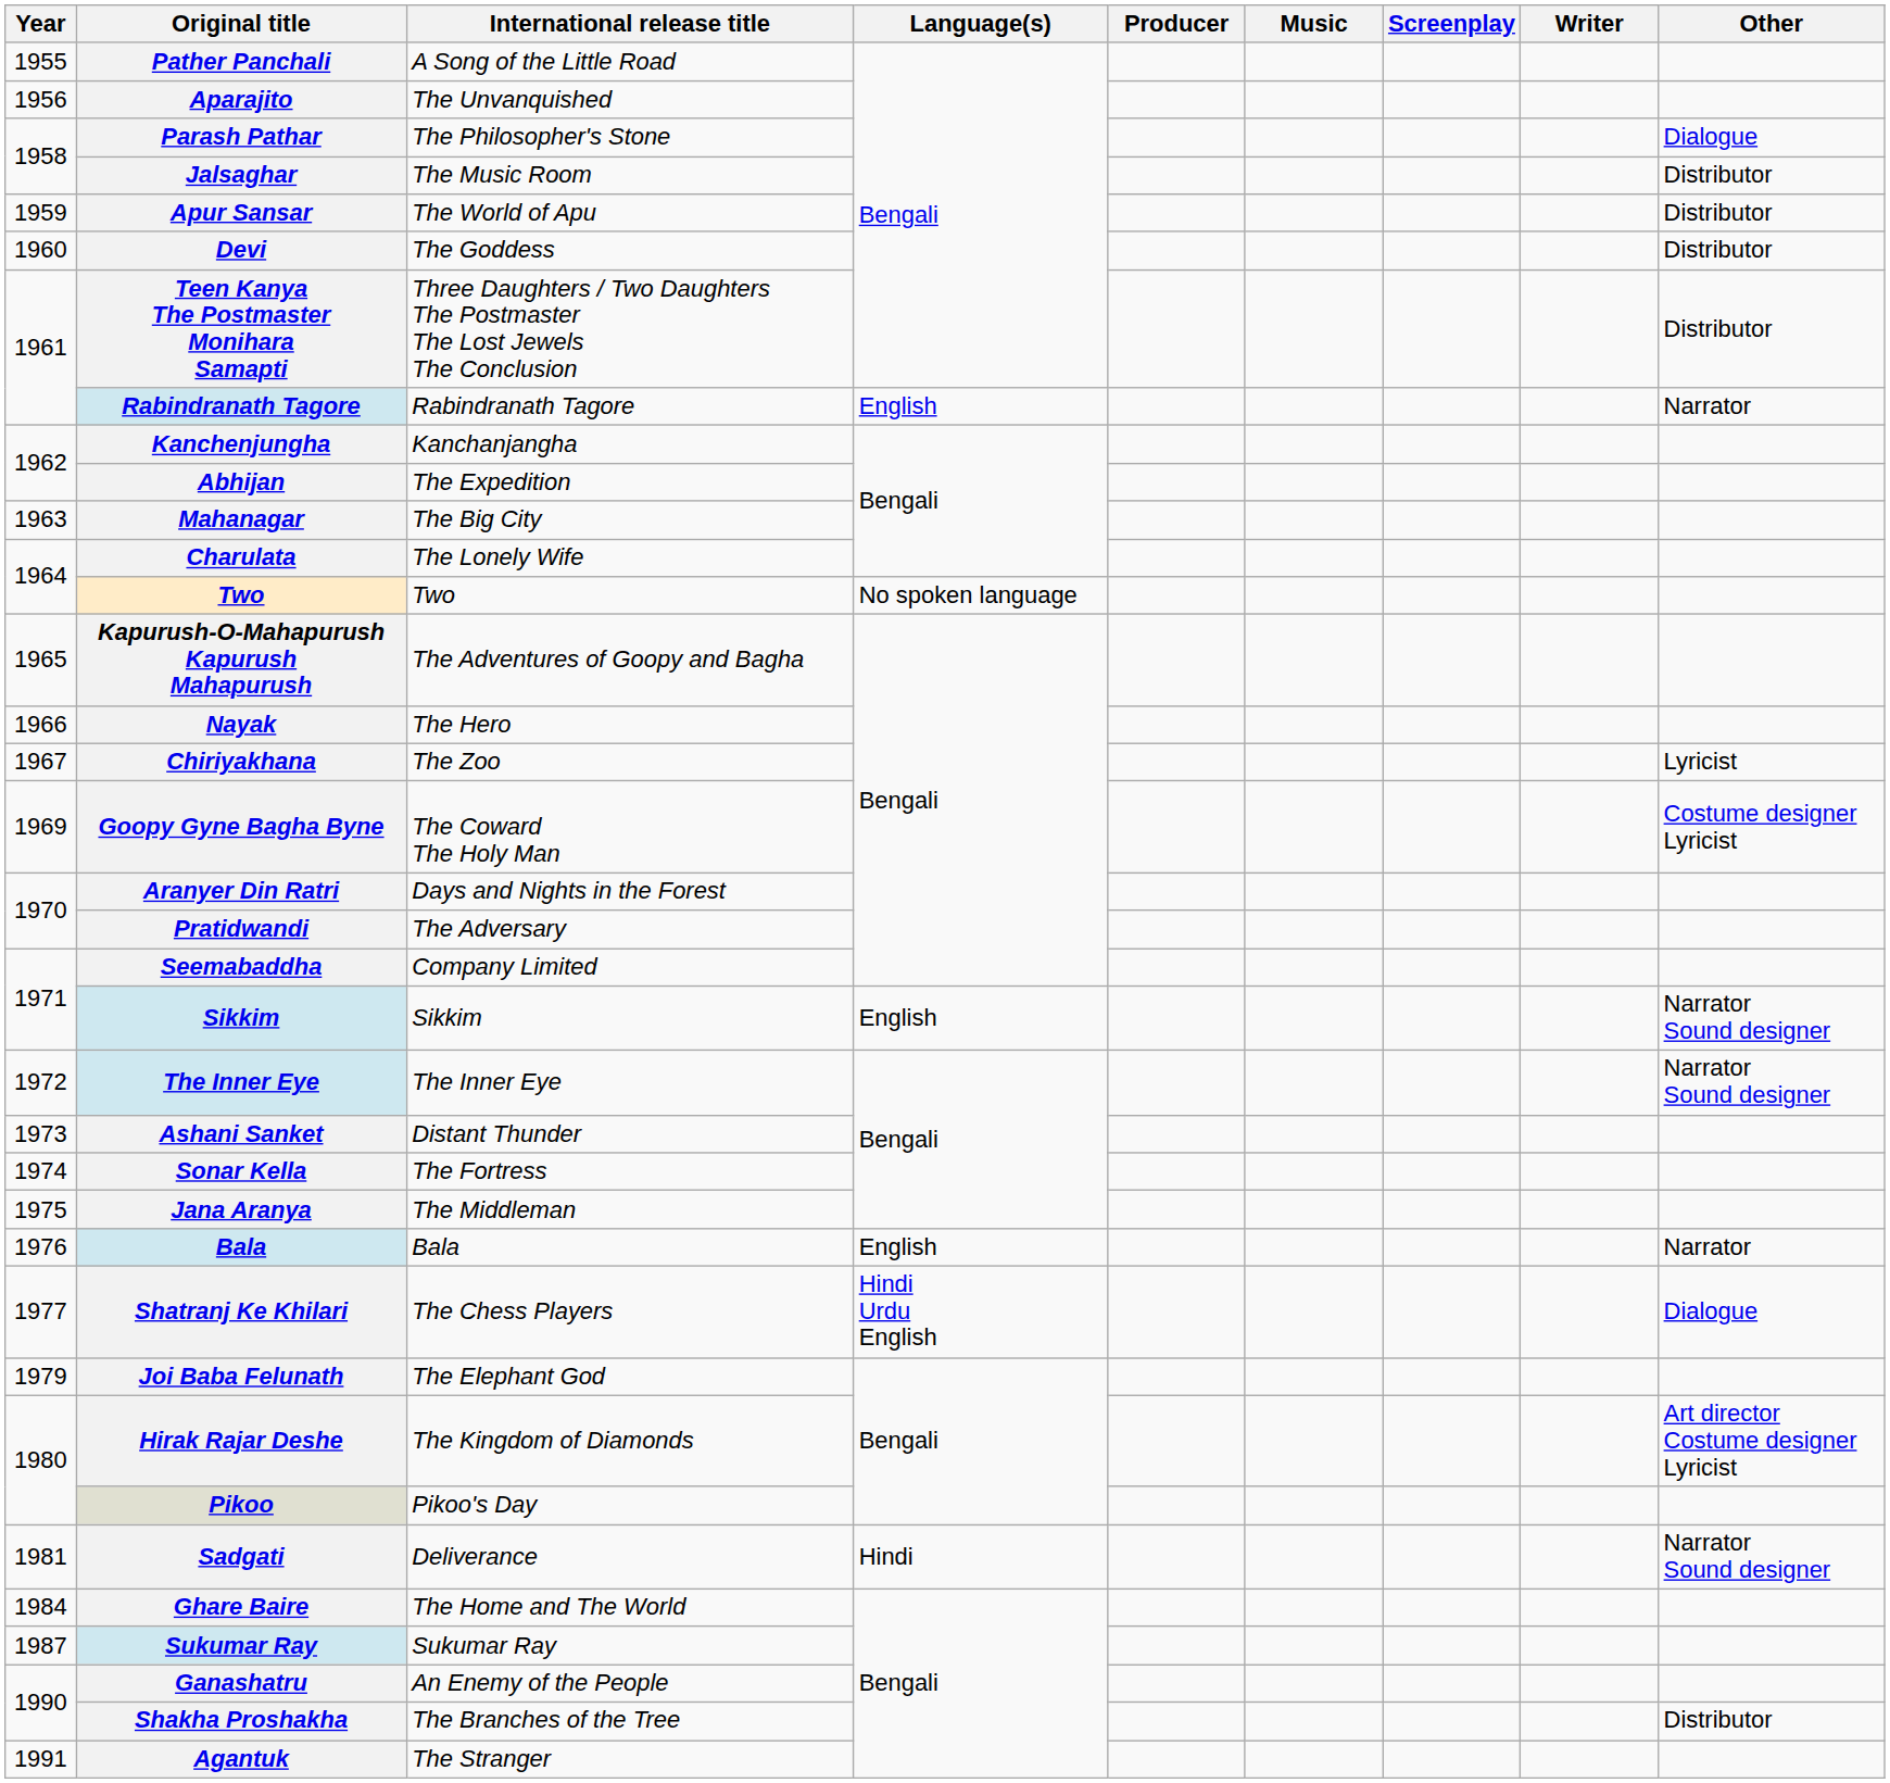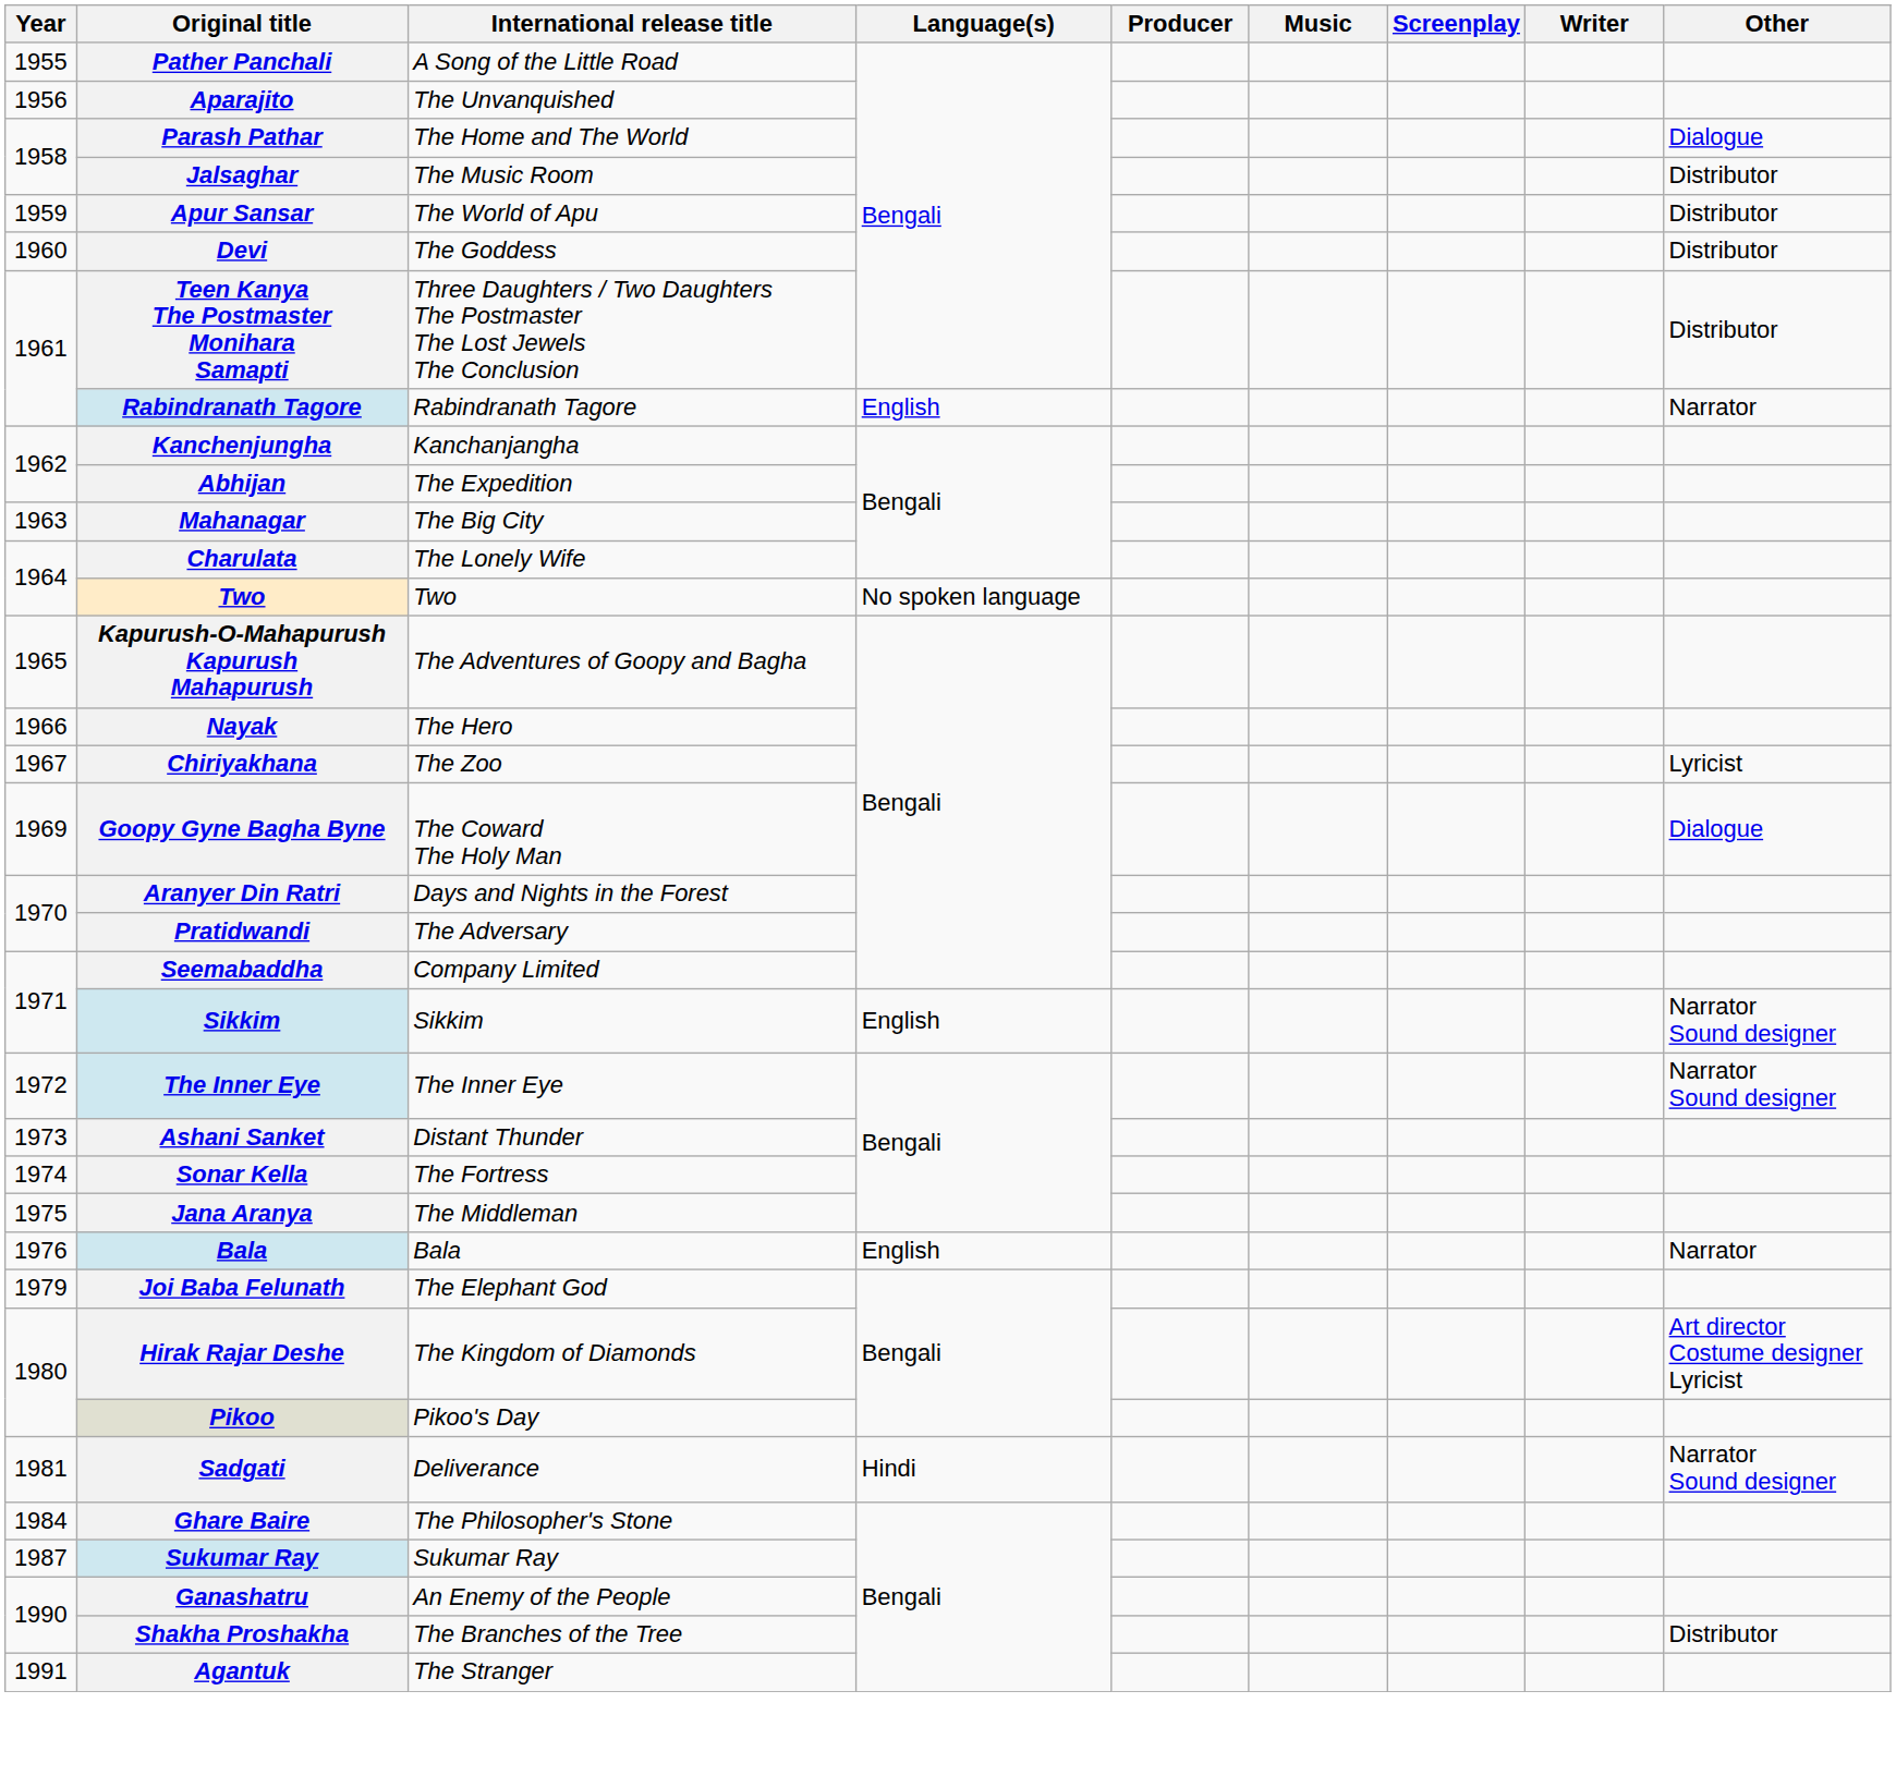 <table class="wikitable plainrowheaders sortable" style="width:100%;">
 <tr>
 <th scope="col">Year</th>
 <th scope="col">Original title</th>
 <th scope="col">International release title</th>
 <th scope="col">Language(s)</th>
 <th scope="col" style="width:85px;">Producer</th>
 <th scope="col" style="width:85px;">Music</th>
 <th scope="col" style="width:85px;"><a href='#'>Screenplay</a></th>
 <th scope="col" style="width:85px;">Writer</th>
 <th scope="col">Other</th>
 </tr>
 <tr>
 <td style="text-align:center;">1955</td>
 <th scope="row"><em><a href='#'>Pather Panchali</a></em></th>
 <td><em>A Song of the Little Road</em></td>
 <td rowspan="7"><a href='#'>Bengali</a></td>
 <td></td>
 <td></td>
 <td></td>
 <td></td>
 <td></td>
 </tr>
 <tr>
 <td style="text-align:center;">1956</td>
 <th scope="row"><em><a href='#'>Aparajito</a></em></th>
 <td><em>The Unvanquished</em></td>
 <td></td>
 <td></td>
 <td></td>
 <td></td>
 <td></td>
 </tr>
 <tr>
 <td rowspan="2" style="text-align:center;">1958</td>
 <th scope="row"><em><a href='#'>Parash Pathar</a></em></th>
-<td><em>The Philosopher's Stone</em></td>
+<td><em>The Home and The World</em></td>
 <td></td>
 <td></td>
 <td></td>
 <td></td>
 <td><a href='#'>Dialogue</a></td>
 </tr>
 <tr>
 <th scope="row"><em><a href='#'>Jalsaghar</a></em></th>
 <td><em>The Music Room</em></td>
 <td></td>
 <td></td>
 <td></td>
 <td></td>
 <td>Distributor</td>
 </tr>
 <tr>
 <td style="text-align:center;">1959</td>
 <th scope="row"><em><a href='#'>Apur Sansar</a></em></th>
 <td><em>The World of Apu</em></td>
 <td></td>
 <td></td>
 <td></td>
 <td></td>
 <td>Distributor</td>
 </tr>
 <tr>
 <td style="text-align:center;">1960</td>
 <th scope="row"><a href='#'><em>Devi</em></a></th>
 <td><em>The Goddess</em></td>
 <td></td>
 <td></td>
 <td></td>
 <td></td>
 <td>Distributor</td>
 </tr>
 <tr>
 <td rowspan="2" style="text-align:center;">1961</td>
 <th scope="row"><em><a href='#'>Teen Kanya</a></em><br><em><a href='#'>The Postmaster</a></em><br><em><a href='#'>Monihara</a></em><br><em><a href='#'>Samapti</a></em></th>
 <td><em> Three Daughters / Two Daughters</em><br><em>The Postmaster</em><br><em>The Lost Jewels</em><br><em>The Conclusion</em></td>
 <td></td>
 <td></td>
 <td></td>
 <td></td>
 <td>Distributor</td>
 </tr>
 <tr>
 <th scope="row" style="background-color:#CEE8F0;"><em><a href='#'>Rabindranath Tagore</a></em> </th>
 <td><em>Rabindranath Tagore</em></td>
 <td><a href='#'>English</a></td>
 <td></td>
 <td></td>
 <td></td>
 <td></td>
 <td>Narrator</td>
 </tr>
 <tr>
 <td rowspan="2" style="text-align:center;">1962</td>
 <th scope="row"><em><a href='#'>Kanchenjungha</a></em></th>
 <td><em>Kanchanjangha</em></td>
 <td rowspan="4">Bengali</td>
 <td></td>
 <td></td>
 <td></td>
 <td></td>
 <td></td>
 </tr>
 <tr>
 <th scope="row"><em><a href='#'>Abhijan</a></em></th>
 <td><em>The Expedition</em></td>
 <td></td>
 <td></td>
 <td></td>
 <td></td>
 <td></td>
 </tr>
 <tr>
 <td style="text-align:center;">1963</td>
 <th scope="row"><em><a href='#'>Mahanagar</a></em></th>
 <td><em>The Big City</em></td>
 <td></td>
 <td></td>
 <td></td>
 <td></td>
 <td></td>
 </tr>
 <tr>
 <td rowspan="2" style="text-align:center;">1964</td>
 <th scope="row"><em><a href='#'>Charulata</a></em></th>
 <td><em>The Lonely Wife</em></td>
 <td></td>
 <td></td>
 <td></td>
 <td></td>
 <td></td>
 </tr>
 <tr>
 <th scope="row" style="background-color:#FFECC8;"><em><a href='#'>Two</a></em> </th>
 <td><em>Two</em></td>
 <td>No spoken language</td>
 <td></td>
 <td></td>
 <td></td>
 <td></td>
 <td></td>
 </tr>
 <tr>
 <td style="text-align:center;">1965</td>
 <th scope="row"><em>Kapurush-O-Mahapurush</em><br><em><a href='#'>Kapurush</a></em><br><em><a href='#'>Mahapurush</a></em></th>
 <td><em>The Adventures of Goopy and Bagha</em></td>
 <td rowspan="7">Bengali</td>
 <td></td>
 <td></td>
 <td></td>
 <td></td>
 <td></td>
 </tr>
 <tr>
 <td style="text-align:center;">1966</td>
 <th scope="row"><em><a href='#'>Nayak</a></em></th>
 <td><em>The Hero</em></td>
 <td></td>
 <td></td>
 <td></td>
 <td></td>
 <td></td>
 </tr>
 <tr>
 <td style="text-align:center;">1967</td>
 <th scope="row"><em><a href='#'>Chiriyakhana</a></em></th>
 <td><em>The Zoo</em></td>
 <td></td>
 <td></td>
 <td></td>
 <td></td>
 <td>Lyricist</td>
 </tr>
 <tr>
 <td style="text-align:center;">1969</td>
 <th scope="row"><em><a href='#'>Goopy Gyne Bagha Byne</a></em></th>
 <td><br><em>The Coward</em><br><em>The Holy Man</em></td>
 <td></td>
 <td></td>
 <td></td>
 <td></td>
-<td><a href='#'>Costume designer</a><br>Lyricist</td>
+<td><a href='#'>Dialogue</a></td>
 </tr>
 <tr>
 <td rowspan="2" style="text-align:center;">1970</td>
 <th scope="row"><em><a href='#'>Aranyer Din Ratri</a></em></th>
 <td><em>Days and Nights in the Forest</em></td>
 <td></td>
 <td></td>
 <td></td>
 <td></td>
 <td></td>
 </tr>
 <tr>
 <th scope="row"><em><a href='#'>Pratidwandi</a></em></th>
 <td><em>The Adversary</em></td>
 <td></td>
 <td></td>
 <td></td>
 <td></td>
 <td></td>
 </tr>
 <tr>
 <td rowspan="2" style="text-align:center;">1971</td>
 <th scope="row"><em><a href='#'>Seemabaddha</a></em></th>
 <td><em>Company Limited</em></td>
 <td></td>
 <td></td>
 <td></td>
 <td></td>
 <td></td>
 </tr>
 <tr>
 <th scope="row" style="background-color:#CEE8F0;"><em><a href='#'>Sikkim</a></em> </th>
 <td><em>Sikkim</em></td>
 <td>English</td>
 <td></td>
 <td></td>
 <td></td>
 <td></td>
 <td>Narrator<br><a href='#'>Sound designer</a></td>
 </tr>
 <tr>
 <td style="text-align:center;">1972</td>
 <th scope="row" style="background-color:#CEE8F0;"><em><a href='#'>The Inner Eye</a></em> </th>
 <td><em>The Inner Eye</em></td>
 <td rowspan="4">Bengali</td>
 <td></td>
 <td></td>
 <td></td>
 <td></td>
 <td>Narrator<br><a href='#'>Sound designer</a></td>
 </tr>
 <tr>
 <td style="text-align:center;">1973</td>
 <th scope="row"><em><a href='#'>Ashani Sanket</a></em></th>
 <td><em>Distant Thunder</em></td>
 <td></td>
 <td></td>
 <td></td>
 <td></td>
 <td></td>
 </tr>
 <tr>
 <td style="text-align:center;">1974</td>
 <th scope="row"><em><a href='#'>Sonar Kella</a></em></th>
 <td><em>The Fortress</em></td>
 <td></td>
 <td></td>
 <td></td>
 <td></td>
 <td></td>
 </tr>
 <tr>
 <td style="text-align:center;">1975</td>
 <th scope="row"><em><a href='#'>Jana Aranya</a></em></th>
 <td><em>The Middleman</em></td>
 <td></td>
 <td></td>
 <td></td>
 <td></td>
 <td></td>
 </tr>
 <tr>
 <td style="text-align:center;">1976</td>
 <th scope="row" style="background-color:#CEE8F0;"><em><a href='#'>Bala</a></em> </th>
 <td><em>Bala</em></td>
 <td>English</td>
 <td></td>
 <td></td>
 <td></td>
 <td></td>
 <td>Narrator</td>
 </tr>
 <tr>
-<td style="text-align:center;">1977</td>
-<th scope="row"><em><a href='#'>Shatranj Ke Khilari</a></em></th>
-<td><em>The Chess Players</em></td>
-<td><a href='#'>Hindi</a><br><a href='#'>Urdu</a><br>English</td>
-<td></td>
-<td></td>
-<td></td>
-<td></td>
-<td><a href='#'>Dialogue</a></td>
-</tr>
-<tr>
 <td style="text-align:center;">1979</td>
 <th scope="row"><em><a href='#'>Joi Baba Felunath</a></em></th>
 <td><em>The Elephant God</em></td>
 <td rowspan="3">Bengali</td>
 <td></td>
 <td></td>
 <td></td>
 <td></td>
 <td></td>
 </tr>
 <tr>
 <td rowspan="2" style="text-align:center;">1980</td>
 <th scope="row"><em><a href='#'>Hirak Rajar Deshe</a></em></th>
 <td><em>The Kingdom of Diamonds</em></td>
 <td></td>
 <td></td>
 <td></td>
 <td></td>
 <td><a href='#'>Art director</a><br><a href='#'>Costume designer</a><br>Lyricist</td>
 </tr>
 <tr>
 <th scope="row" style="background-color:#E0E0D1;"><em><a href='#'>Pikoo</a></em> </th>
 <td><em>Pikoo's Day</em></td>
 <td></td>
 <td></td>
 <td></td>
 <td></td>
 <td></td>
 </tr>
 <tr>
 <td style="text-align:center;">1981</td>
 <th scope="row"><em><a href='#'>Sadgati</a></em></th>
 <td><em>Deliverance</em></td>
 <td>Hindi</td>
 <td></td>
 <td></td>
 <td></td>
 <td></td>
 <td>Narrator<br><a href='#'>Sound designer</a></td>
 </tr>
 <tr>
 <td style="text-align:center;">1984</td>
 <th scope="row"><em><a href='#'>Ghare Baire</a></em></th>
-<td><em>The Home and The World</em></td>
+<td><em>The Philosopher's Stone</em></td>
 <td rowspan="5">Bengali</td>
 <td></td>
 <td></td>
 <td></td>
 <td></td>
 <td></td>
 </tr>
 <tr>
 <td style="text-align:center;">1987</td>
 <th scope="row" style="background-color:#CEE8F0;"><em><a href='#'>Sukumar Ray</a></em> </th>
 <td><em>Sukumar Ray</em></td>
 <td></td>
 <td></td>
 <td></td>
 <td></td>
 <td></td>
 </tr>
 <tr>
 <td rowspan="2" style="text-align:center;">1990</td>
 <th scope="row"><em><a href='#'>Ganashatru</a></em></th>
 <td><em>An Enemy of the People</em></td>
 <td></td>
 <td></td>
 <td></td>
 <td></td>
 <td></td>
 </tr>
 <tr>
 <th scope="row"><em><a href='#'>Shakha Proshakha</a></em></th>
 <td><em>The Branches of the Tree</em></td>
 <td></td>
 <td></td>
 <td></td>
 <td></td>
 <td>Distributor</td>
 </tr>
 <tr>
 <td style="text-align:center;">1991</td>
 <th scope="row"><em><a href='#'>Agantuk</a></em></th>
 <td><em>The Stranger</em></td>
 <td></td>
 <td></td>
 <td></td>
 <td></td>
 <td></td>
 </tr>
 </table>
